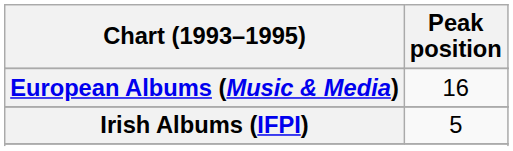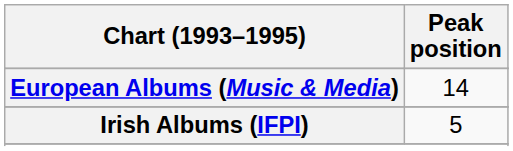 <table class="wikitable sortable plainrowheaders" style="text-align:center">
 <tr>
 <th scope="col">Chart (1993–1995)</th>
 <th scope="col">Peak<br>position</th>
 </tr>
 <tr>
 </tr>
 <tr>
 </tr>
 <tr>
 <th scope="row"><a href='#'>European Albums</a> (<em><a href='#'>Music & Media</a></em>)</th>
-<td>16</td>
+<td>14</td>
 </tr>
 <tr>
 </tr>
 <tr>
 <th scope="row">Irish Albums (<a href='#'>IFPI</a>)</th>
 <td>5</td>
 </tr>
 <tr>
 </tr>
 <tr>
 </tr>
 <tr>
 </tr>
 <tr>
 </tr>
 <tr>
 </tr>
 <tr>
 </tr>
 </table>
